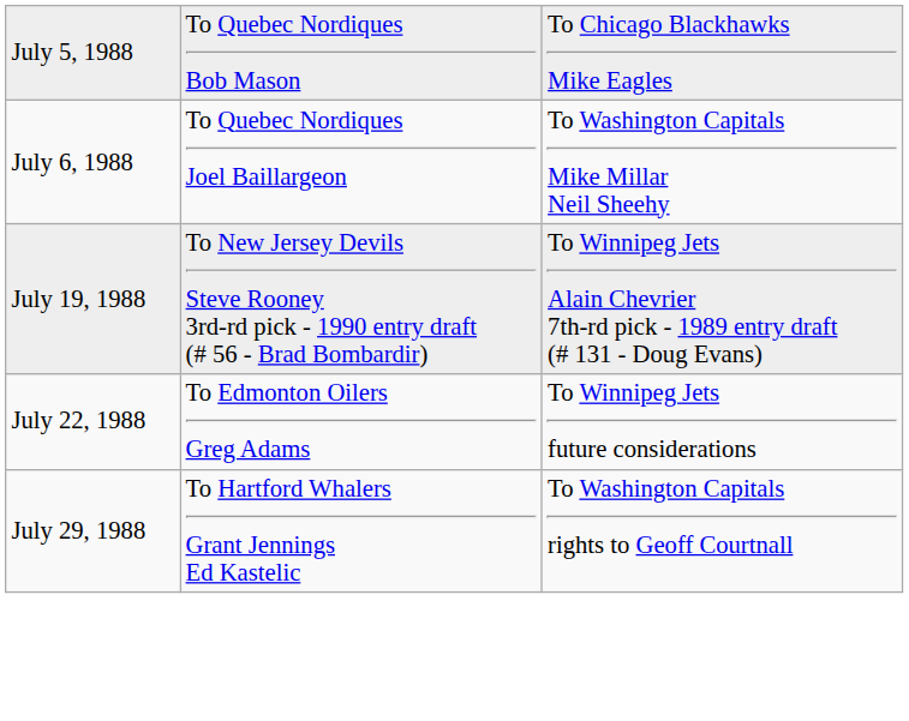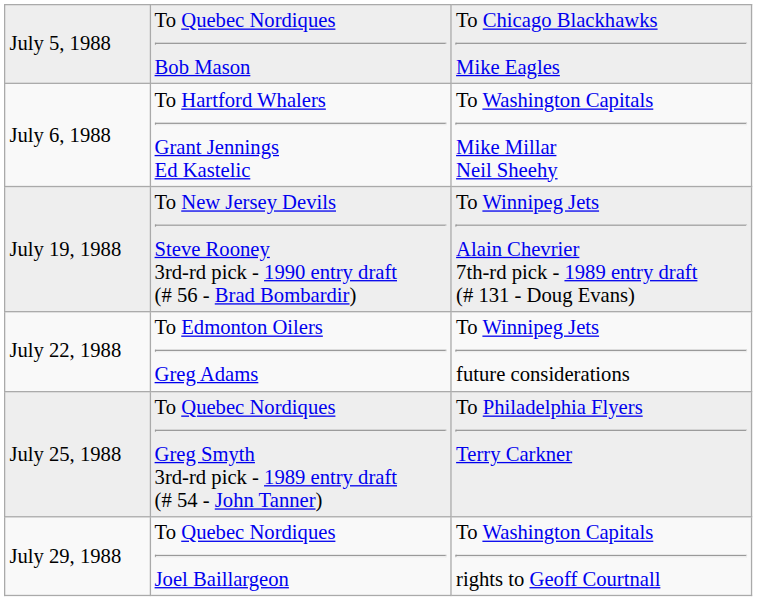 <table class="wikitable" style="border:1px solid #999; width:580px;">
 <tr style="background:#eee;">
 <td>July 5, 1988</td>
 <td valign="top">To <a href='#'>Quebec Nordiques</a><hr><a href='#'>Bob Mason</a></td>
 <td valign="top">To <a href='#'>Chicago Blackhawks</a><hr><a href='#'>Mike Eagles</a></td>
 </tr>
 <tr>
 <td>July 6, 1988</td>
-<td valign="top">To <a href='#'>Quebec Nordiques</a><hr><a href='#'>Joel Baillargeon</a></td>
+<td valign="top">To <a href='#'>Hartford Whalers</a><hr><a href='#'>Grant Jennings</a><br><a href='#'>Ed Kastelic</a></td>
 <td valign="top">To <a href='#'>Washington Capitals</a><hr><a href='#'>Mike Millar</a><br><a href='#'>Neil Sheehy</a></td>
 </tr>
 <tr style="background:#eee;">
 <td>July 19, 1988</td>
 <td valign="top">To <a href='#'>New Jersey Devils</a><hr><a href='#'>Steve Rooney</a><br>3rd-rd pick - <a href='#'>1990 entry draft</a><br>(# 56 - <a href='#'>Brad Bombardir</a>)</td>
 <td valign="top">To <a href='#'>Winnipeg Jets</a><hr><a href='#'>Alain Chevrier</a><br>7th-rd pick - <a href='#'>1989 entry draft</a><br>(# 131 - Doug Evans)</td>
 </tr>
 <tr>
 <td>July 22, 1988</td>
 <td valign="top">To <a href='#'>Edmonton Oilers</a><hr><a href='#'>Greg Adams</a></td>
 <td valign="top">To <a href='#'>Winnipeg Jets</a><hr>future considerations</td>
 </tr>
+<tr style="background:#eee;">
+<td>July 25, 1988</td>
+<td valign="top">To <a href='#'>Quebec Nordiques</a><hr><a href='#'>Greg Smyth</a><br>3rd-rd pick - <a href='#'>1989 entry draft</a><br>(# 54 - <a href='#'>John Tanner</a>)</td>
+<td valign="top">To <a href='#'>Philadelphia Flyers</a><hr><a href='#'>Terry Carkner</a></td>
+</tr>
 <tr>
 <td>July 29, 1988</td>
-<td valign="top">To <a href='#'>Hartford Whalers</a><hr><a href='#'>Grant Jennings</a><br><a href='#'>Ed Kastelic</a></td>
+<td valign="top">To <a href='#'>Quebec Nordiques</a><hr><a href='#'>Joel Baillargeon</a></td>
 <td valign="top">To <a href='#'>Washington Capitals</a><hr>rights to <a href='#'>Geoff Courtnall</a></td>
 </tr>
 </table>
